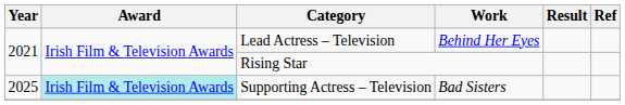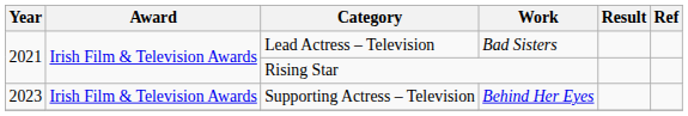 <table class="wikitable">
 <tr>
 <th>Year</th>
 <th>Award</th>
 <th>Category</th>
 <th>Work</th>
 <th>Result</th>
 <th>Ref</th>
 </tr>
 <tr>
 <td rowspan="2">2021</td>
 <td rowspan="2"><a href='#'>Irish Film & Television Awards</a></td>
 <td>Lead Actress – Television</td>
-<td><em><a href='#'>Behind Her Eyes</a></em></td>
+<td><em>Bad Sisters</em></td>
 <td></td>
 <td style="text-align:center;"></td>
 </tr>
 <tr>
 <td colspan="2">Rising Star</td>
 <td></td>
 <td style="text-align:center;"></td>
 </tr>
 <tr>
-<td>2025</td>
-<td style="background: paleturquoise;"><a href='#'>Irish Film & Television Awards</a></td>
+<td>2023</td>
+<td><a href='#'>Irish Film & Television Awards</a></td>
 <td>Supporting Actress – Television</td>
-<td><em>Bad Sisters</em></td>
+<td><em><a href='#'>Behind Her Eyes</a></em></td>
 <td></td>
 <td></td>
 </tr>
 <tr>
 </tr>
 </table>
